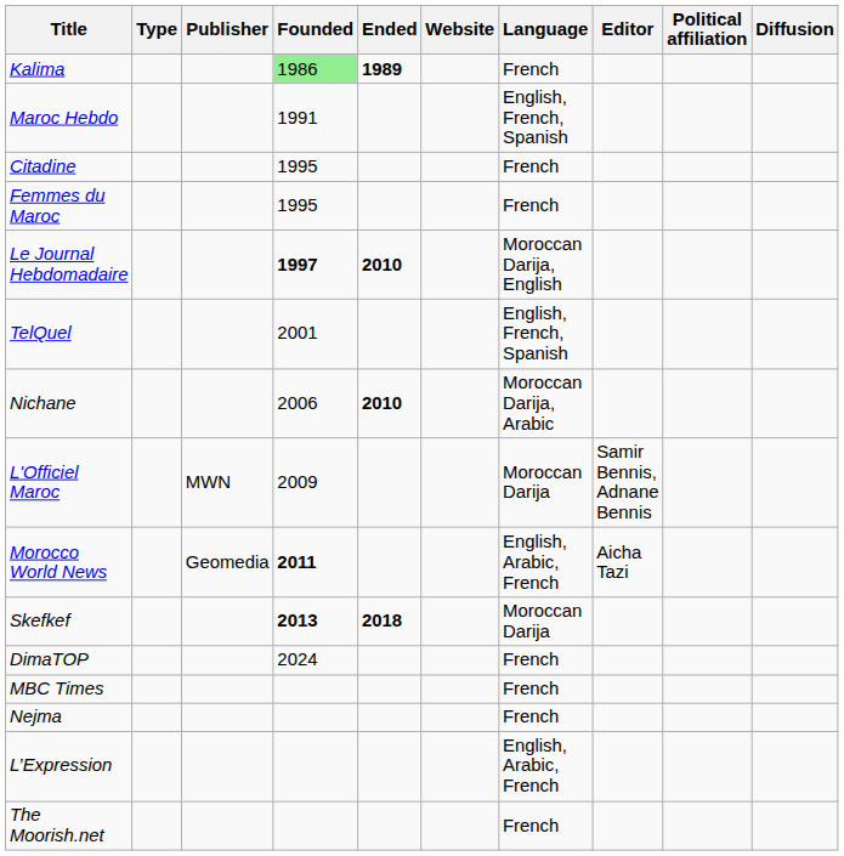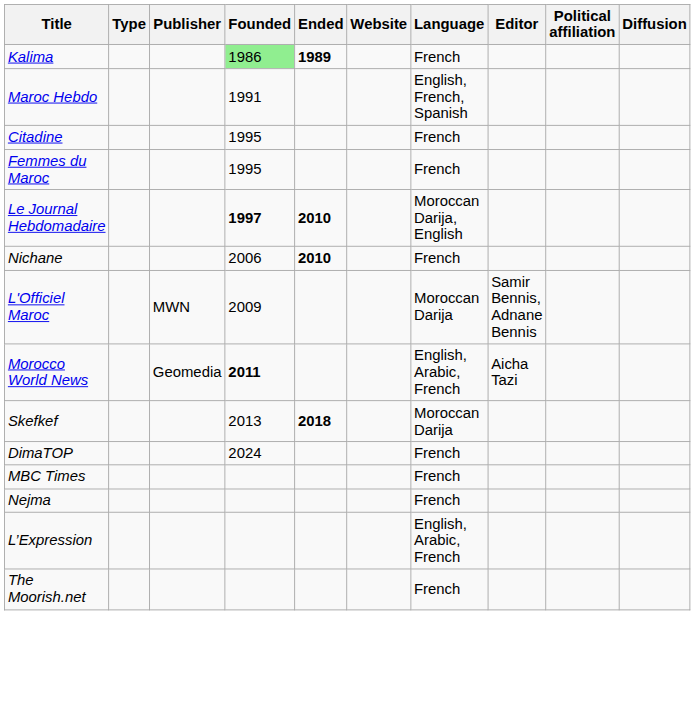 <table class="wikitable">
 <tr>
 <th align="center">Title</th>
 <th align="center">Type</th>
 <th align="center">Publisher</th>
 <th align="center">Founded</th>
 <th aligh="center">Ended</th>
 <th align="center">Website</th>
 <th align="center">Language</th>
 <th align="center">Editor</th>
 <th align="center" nowrap="">Political<br>affiliation</th>
 <th align="center" nowrap="">Diffusion</th>
 </tr>
 <tr>
 <td><em><a href='#'>Kalima</a></em></td>
 <td></td>
 <td></td>
 <td style="background: lightgreen;">1986</td>
 <td><strong>1989</strong></td>
 <td></td>
 <td>French</td>
 <td></td>
 <td></td>
 <td></td>
 </tr>
 <tr>
 <td><em><a href='#'>Maroc Hebdo</a></em></td>
 <td> </td>
 <td></td>
 <td>1991</td>
 <td></td>
 <td></td>
 <td>English, French,<br>Spanish</td>
 <td></td>
 <td></td>
 <td></td>
 </tr>
 <tr>
 <td><em><a href='#'>Citadine</a></em></td>
 <td>  </td>
 <td></td>
 <td>1995</td>
 <td></td>
 <td></td>
 <td>French</td>
 <td></td>
 <td></td>
 <td></td>
 </tr>
 <tr>
 <td><em><a href='#'>Femmes du Maroc</a></em></td>
 <td></td>
 <td></td>
 <td>1995</td>
 <td></td>
 <td></td>
 <td>French</td>
 <td></td>
 <td></td>
 <td></td>
 </tr>
 <tr>
 <td><em><a href='#'>Le Journal Hebdomadaire</a></em></td>
 <td> </td>
 <td></td>
 <td><strong>1997</strong></td>
 <td><strong>2010</strong></td>
 <td></td>
 <td>Moroccan Darija, English</td>
 <td></td>
 <td></td>
 <td></td>
 </tr>
 <tr>
-<td><em><a href='#'>TelQuel</a></em></td>
-<td> </td>
-<td></td>
-<td>2001</td>
-<td></td>
-<td></td>
-<td>English, French,<br>Spanish</td>
-<td></td>
-<td></td>
-<td></td>
-</tr>
-<tr>
 <td><em>Nichane</em></td>
 <td> </td>
 <td></td>
 <td>2006</td>
 <td><strong>2010</strong></td>
 <td></td>
-<td>Moroccan Darija, Arabic</td>
+<td>French</td>
 <td></td>
 <td></td>
 <td></td>
 </tr>
 <tr>
 <td><em><a href='#'>L'Officiel Maroc</a></em></td>
 <td></td>
 <td>MWN</td>
 <td>2009</td>
 <td></td>
 <td></td>
 <td>Moroccan Darija</td>
 <td>Samir Bennis,<br> Adnane Bennis</td>
 <td></td>
 <td></td>
 </tr>
 <tr>
 <td><em><a href='#'>Morocco World News</a></em></td>
 <td>  </td>
 <td>Geomedia</td>
 <td><strong>2011</strong></td>
 <td></td>
 <td></td>
 <td>English, Arabic,<br>French</td>
 <td>Aicha Tazi</td>
 <td></td>
 <td></td>
 </tr>
 <tr>
 <td><em>Skefkef</em></td>
 <td>  </td>
 <td></td>
-<td><strong>2013</strong></td>
+<td>2013</td>
 <td><strong>2018</strong></td>
 <td></td>
 <td>Moroccan Darija</td>
 <td></td>
 <td></td>
 <td></td>
 </tr>
 <tr>
 <td><em>DimaTOP</em></td>
 <td> </td>
 <td></td>
 <td>2024</td>
 <td></td>
 <td></td>
 <td>French</td>
 <td></td>
 <td></td>
 <td></td>
 </tr>
 <tr>
 <td><em>MBC Times</em></td>
 <td> </td>
 <td></td>
 <td></td>
 <td></td>
 <td></td>
 <td>French</td>
 <td></td>
 <td></td>
 <td></td>
 </tr>
 <tr>
 <td><em>Nejma</em></td>
 <td>  </td>
 <td></td>
 <td></td>
 <td></td>
 <td></td>
 <td>French</td>
 <td></td>
 <td></td>
 <td></td>
 </tr>
 <tr>
 <td><em>L’Expression</em></td>
 <td> </td>
 <td></td>
 <td></td>
 <td></td>
 <td></td>
 <td>English, Arabic,<br>French</td>
 <td></td>
 <td></td>
 <td></td>
 </tr>
 <tr>
 <td><em>The Moorish.net</em></td>
 <td></td>
 <td></td>
 <td></td>
 <td></td>
 <td></td>
 <td>French</td>
 <td></td>
 <td></td>
 <td></td>
 </tr>
 </table>
